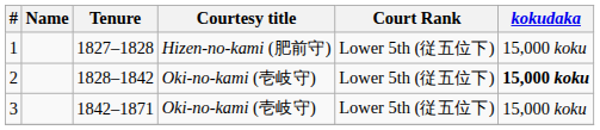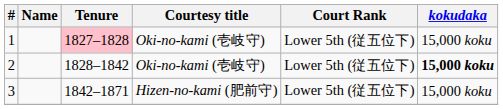 <table class=wikitable>
 <tr>
 <th>#</th>
 <th>Name</th>
 <th>Tenure</th>
 <th>Courtesy title</th>
 <th>Court Rank</th>
 <th><em><a href='#'>kokudaka</a></em></th>
 </tr>
 <tr>
 <td>1</td>
 <td></td>
-<td>1827–1828</td>
-<td><em>Hizen-no-kami</em> (肥前守)</td>
+<td style="background: pink;">1827–1828</td>
+<td><em>Oki-no-kami</em> (壱岐守)</td>
 <td>Lower 5th (従五位下)</td>
 <td>15,000 <em>koku</em></td>
 </tr>
 <tr>
 <td>2</td>
 <td></td>
 <td>1828–1842</td>
 <td><em>Oki-no-kami</em> (壱岐守)</td>
 <td>Lower 5th (従五位下)</td>
 <td><strong>15,000 <em>koku</em></strong></td>
 </tr>
 <tr>
 <td>3</td>
 <td></td>
 <td>1842–1871</td>
-<td><em>Oki-no-kami</em> (壱岐守)</td>
+<td><em>Hizen-no-kami</em> (肥前守)</td>
 <td>Lower 5th (従五位下)</td>
 <td>15,000 <em>koku</em></td>
 </tr>
 <tr>
 </tr>
 </table>
